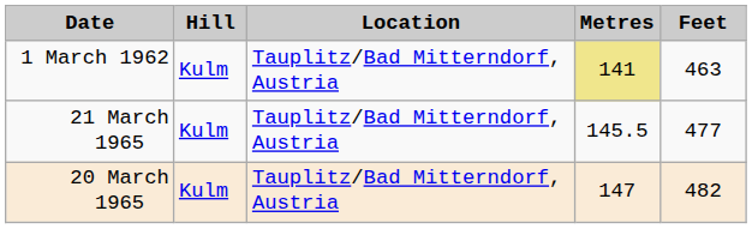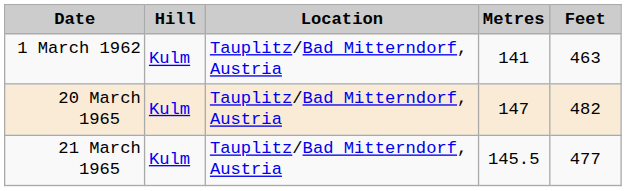 <table class="wikitable sortable" style="text-align:left; line-height:16px; width:24;">
 <tr>
 <th style="background-color: #ccc;" width="100">Date</th>
 <th style="background-color: #ccc;" width="40">Hill</th>
 <th style="background-color: #ccc;" width="200">Location</th>
 <th style="background-color: #ccc;" width="48">Metres</th>
 <th style="background-color: #ccc;" width="48">Feet</th>
 </tr>
 <tr>
 <td align=right>1 March 1962  </td>
 <td><a href='#'>Kulm</a></td>
 <td><a href='#'>Tauplitz</a>/<a href='#'>Bad Mitterndorf</a>, <a href='#'>Austria</a></td>
-<td align=center style="background: khaki;">141</td>
+<td align=center>141</td>
 <td align=center>463</td>
+</tr>
+<tr bgcolor=#FAEBD7>
+<td align=right>20 March 1965  </td>
+<td><a href='#'>Kulm</a></td>
+<td><a href='#'>Tauplitz</a>/<a href='#'>Bad Mitterndorf</a>, <a href='#'>Austria</a></td>
+<td align=center>147</td>
+<td align=center>482</td>
 </tr>
 <tr>
 <td align=right>21 March 1965  </td>
 <td><a href='#'>Kulm</a></td>
 <td><a href='#'>Tauplitz</a>/<a href='#'>Bad Mitterndorf</a>, <a href='#'>Austria</a></td>
 <td align=center>145.5</td>
 <td align=center>477</td>
 </tr>
-<tr bgcolor=#FAEBD7>
-<td align=right>20 March 1965  </td>
-<td><a href='#'>Kulm</a></td>
-<td><a href='#'>Tauplitz</a>/<a href='#'>Bad Mitterndorf</a>, <a href='#'>Austria</a></td>
-<td align=center>147</td>
-<td align=center>482</td>
-</tr>
 </table>
